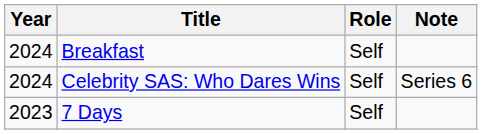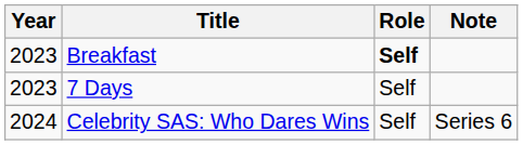 <table class="wikitable">
 <tr>
 <th style="text-align: center; font-weight: bold;">Year</th>
 <th style="text-align: center; font-weight: bold;">Title</th>
 <th style="text-align: center; font-weight: bold;">Role</th>
 <th style="text-align: center; font-weight: bold;">Note</th>
 </tr>
 <tr>
-<td>2024</td>
+<td>2023</td>
 <td><a href='#'>Breakfast</a></td>
+<td><strong>Self</strong></td>
+<td></td>
+</tr>
+<tr>
+<td>2023</td>
+<td><a href='#'>7 Days</a></td>
 <td>Self</td>
 <td></td>
 </tr>
 <tr>
 <td>2024</td>
 <td><a href='#'>Celebrity SAS: Who Dares Wins</a></td>
 <td>Self</td>
 <td>Series 6</td>
 </tr>
-<tr>
-<td>2023</td>
-<td><a href='#'>7 Days</a></td>
-<td>Self</td>
-<td></td>
-</tr>
 </table>
